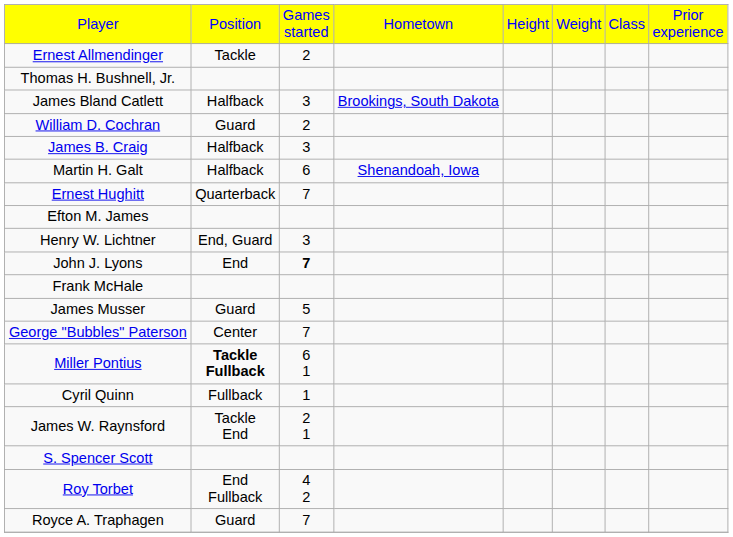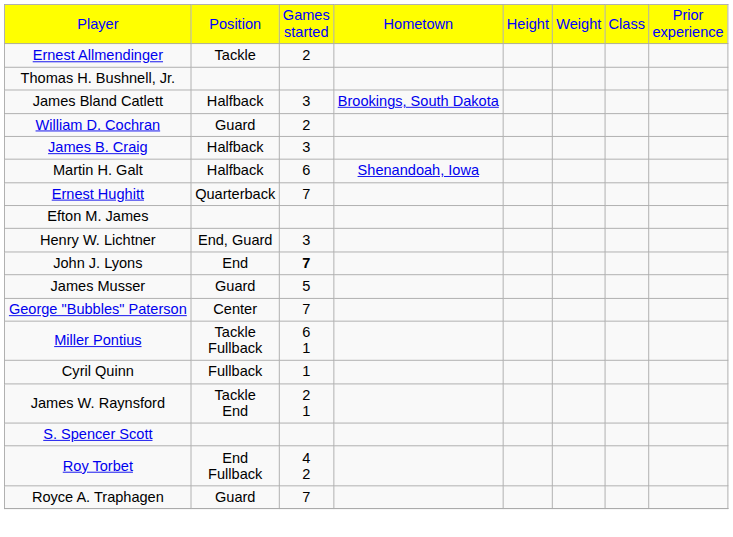 <table class="wikitable" width="90%">
 <tr align="center"  style="background:yellow;color:blue;">
 <td>Player</td>
 <td>Position</td>
 <td>Games<br>started</td>
 <td>Hometown</td>
 <td>Height</td>
 <td>Weight</td>
 <td>Class</td>
 <td>Prior<br>experience</td>
 </tr>
 <tr align="center" bgcolor="">
 <td><a href='#'>Ernest Allmendinger</a></td>
 <td>Tackle</td>
 <td>2</td>
 <td></td>
 <td></td>
 <td></td>
 <td></td>
 <td></td>
 </tr>
 <tr align="center" bgcolor="">
 <td>Thomas H. Bushnell, Jr.</td>
 <td></td>
 <td></td>
 <td></td>
 <td></td>
 <td></td>
 <td></td>
 <td></td>
 </tr>
 <tr align="center" bgcolor="">
 <td>James Bland Catlett</td>
 <td>Halfback</td>
 <td>3</td>
 <td><a href='#'>Brookings, South Dakota</a></td>
 <td></td>
 <td></td>
 <td></td>
 <td></td>
 </tr>
 <tr align="center" bgcolor="">
 <td><a href='#'>William D. Cochran</a></td>
 <td>Guard</td>
 <td>2</td>
 <td></td>
 <td></td>
 <td></td>
 <td></td>
 <td></td>
 </tr>
 <tr align="center" bgcolor="">
 <td><a href='#'>James B. Craig</a></td>
 <td>Halfback</td>
 <td>3</td>
 <td></td>
 <td></td>
 <td></td>
 <td></td>
 <td></td>
 </tr>
 <tr align="center" bgcolor="">
 <td>Martin H. Galt</td>
 <td>Halfback</td>
 <td>6</td>
 <td><a href='#'>Shenandoah, Iowa</a></td>
 <td></td>
 <td></td>
 <td></td>
 <td></td>
 </tr>
 <tr align="center" bgcolor="">
 <td><a href='#'>Ernest Hughitt</a></td>
 <td>Quarterback</td>
 <td>7</td>
 <td></td>
 <td></td>
 <td></td>
 <td></td>
 <td></td>
 </tr>
 <tr align="center" bgcolor="">
 <td>Efton M. James</td>
 <td></td>
 <td></td>
 <td></td>
 <td></td>
 <td></td>
 <td></td>
 <td></td>
 </tr>
 <tr align="center" bgcolor="">
 <td>Henry W. Lichtner</td>
 <td>End, Guard</td>
 <td>3</td>
 <td></td>
 <td></td>
 <td></td>
 <td></td>
 <td></td>
 </tr>
 <tr align="center" bgcolor="">
 <td>John J. Lyons</td>
 <td>End</td>
 <td><strong>7</strong></td>
 <td></td>
 <td></td>
 <td></td>
 <td></td>
 <td></td>
 </tr>
 <tr align="center" bgcolor="">
-<td>Frank McHale</td>
-<td></td>
-<td></td>
-<td></td>
-<td></td>
-<td></td>
-<td></td>
-<td></td>
-</tr>
-<tr align="center" bgcolor="">
 <td>James Musser</td>
 <td>Guard</td>
 <td>5</td>
 <td></td>
 <td></td>
 <td></td>
 <td></td>
 <td></td>
 </tr>
 <tr align="center" bgcolor="">
 <td><a href='#'>George "Bubbles" Paterson</a></td>
 <td>Center</td>
 <td>7</td>
 <td></td>
 <td></td>
 <td></td>
 <td></td>
 <td></td>
 </tr>
 <tr align="center" bgcolor="">
 <td><a href='#'>Miller Pontius</a></td>
-<td><strong>Tackle<br>Fullback</strong></td>
+<td>Tackle<br>Fullback</td>
 <td>6<br>1</td>
 <td></td>
 <td></td>
 <td></td>
 <td></td>
 <td></td>
 </tr>
 <tr align="center" bgcolor="">
 <td>Cyril Quinn</td>
 <td>Fullback</td>
 <td>1</td>
 <td></td>
 <td></td>
 <td></td>
 <td></td>
 <td></td>
 </tr>
 <tr align="center" bgcolor="">
 <td>James W. Raynsford</td>
 <td>Tackle<br>End</td>
 <td>2<br>1</td>
 <td></td>
 <td></td>
 <td></td>
 <td></td>
 <td></td>
 </tr>
 <tr align="center" bgcolor="">
 <td><a href='#'>S. Spencer Scott</a></td>
 <td></td>
 <td></td>
 <td></td>
 <td></td>
 <td></td>
 <td></td>
 <td></td>
 </tr>
 <tr align="center" bgcolor="">
 <td><a href='#'>Roy Torbet</a></td>
 <td>End<br>Fullback</td>
 <td>4<br>2</td>
 <td></td>
 <td></td>
 <td></td>
 <td></td>
 <td></td>
 </tr>
 <tr align="center" bgcolor="">
 <td>Royce A. Traphagen</td>
 <td>Guard</td>
 <td>7</td>
 <td></td>
 <td></td>
 <td></td>
 <td></td>
 <td></td>
 </tr>
 <tr align="center" bgcolor="">
 </tr>
 </table>
